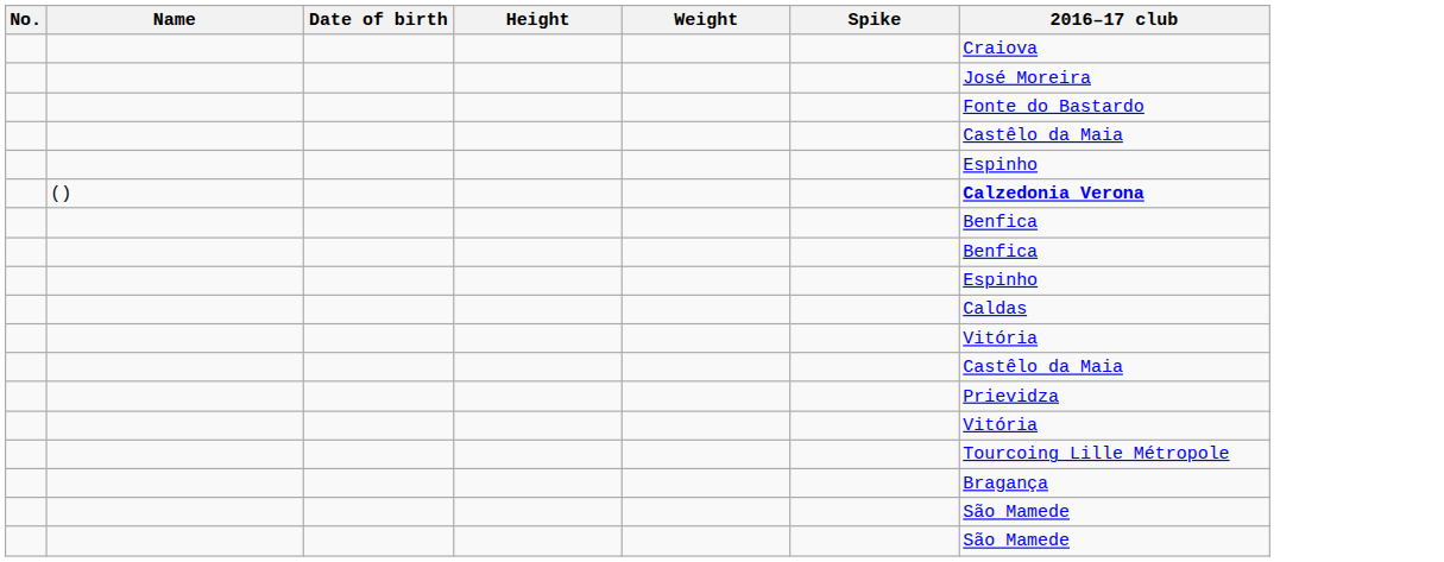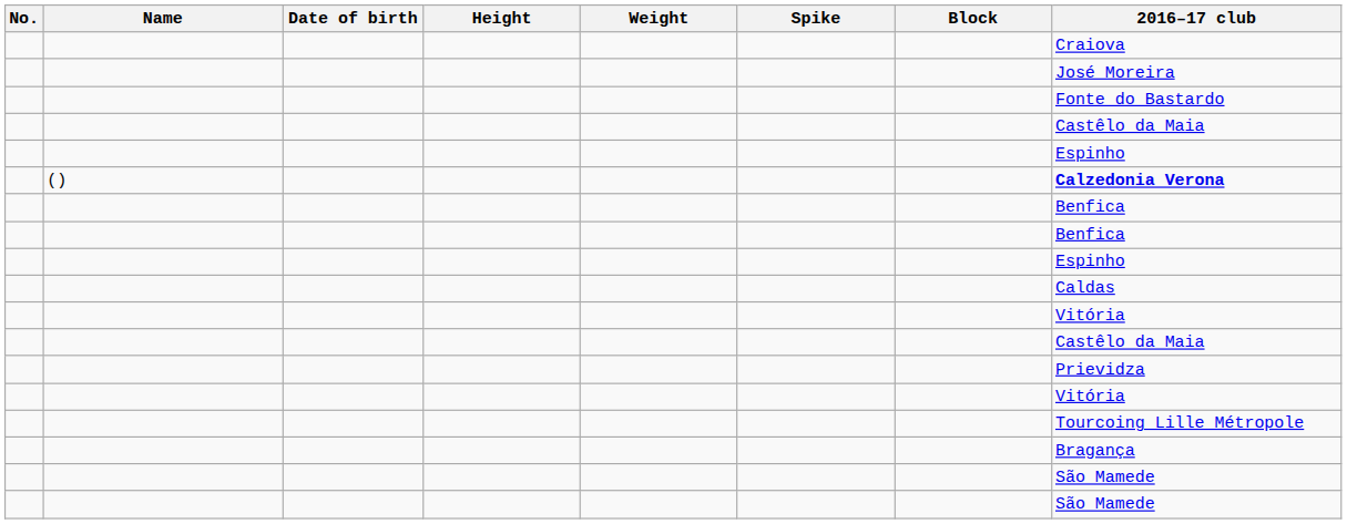 <table class="wikitable sortable" style="font-size:100%; text-align:center;">
 <tr>
 <th>No.</th>
 <th style="width:14em">Name</th>
 <th style="width:8em">Date of birth</th>
 <th style="width:9em">Height</th>
 <th style="width:9em">Weight</th>
 <th style="width:9em">Spike</th>
+<th style="width:9em">Block</th>
 <th style="width:17em">2016–17 club</th>
 </tr>
 <tr>
 <td></td>
 <td style="text-align:left;"></td>
 <td style="text-align:right;"></td>
+<td></td>
 <td></td>
 <td></td>
 <td></td>
 <td style="text-align:left;"> <a href='#'>Craiova</a></td>
 </tr>
 <tr>
 <td></td>
 <td style="text-align:left;"></td>
 <td style="text-align:right;"></td>
 <td></td>
 <td></td>
 <td></td>
+<td></td>
 <td style="text-align:left;"> <a href='#'>José Moreira</a></td>
 </tr>
 <tr>
 <td></td>
 <td style="text-align:left;"></td>
 <td style="text-align:right;"></td>
+<td></td>
 <td></td>
 <td></td>
 <td></td>
 <td style="text-align:left;"> <a href='#'>Fonte do Bastardo</a></td>
 </tr>
 <tr>
 <td></td>
 <td style="text-align:left;"></td>
 <td style="text-align:right;"></td>
 <td></td>
 <td></td>
 <td></td>
+<td></td>
 <td style="text-align:left;"> <a href='#'>Castêlo da Maia</a></td>
 </tr>
 <tr>
 <td></td>
 <td style="text-align:left;"></td>
 <td style="text-align:right;"></td>
+<td></td>
 <td></td>
 <td></td>
 <td></td>
 <td style="text-align:left;"> <a href='#'>Espinho</a></td>
 </tr>
 <tr>
 <td></td>
 <td style="text-align:left;"> ()</td>
 <td style="text-align:right;"></td>
 <td></td>
 <td></td>
 <td></td>
+<td></td>
 <td style="text-align:left;"><strong> <a href='#'>Calzedonia Verona</a></strong></td>
 </tr>
 <tr>
 <td></td>
 <td style="text-align:left;"></td>
 <td style="text-align:right;"></td>
+<td></td>
 <td></td>
 <td></td>
 <td></td>
 <td style="text-align:left;"> <a href='#'>Benfica</a></td>
 </tr>
 <tr>
 <td></td>
 <td style="text-align:left;"></td>
 <td style="text-align:right;"></td>
 <td></td>
 <td></td>
 <td></td>
+<td></td>
 <td style="text-align:left;"> <a href='#'>Benfica</a></td>
 </tr>
 <tr>
 <td></td>
 <td style="text-align:left;"></td>
 <td style="text-align:right;"></td>
+<td></td>
 <td></td>
 <td></td>
 <td></td>
 <td style="text-align:left;"> <a href='#'>Espinho</a></td>
 </tr>
 <tr>
 <td></td>
 <td style="text-align:left;"></td>
 <td style="text-align:right;"></td>
 <td></td>
 <td></td>
 <td></td>
+<td></td>
 <td style="text-align:left;"> <a href='#'>Caldas</a></td>
 </tr>
 <tr>
 <td></td>
 <td style="text-align:left;"></td>
 <td style="text-align:right;"></td>
+<td></td>
 <td></td>
 <td></td>
 <td></td>
 <td style="text-align:left;"> <a href='#'>Vitória</a></td>
 </tr>
 <tr>
 <td></td>
 <td style="text-align:left;"></td>
 <td style="text-align:right;"></td>
 <td></td>
 <td></td>
 <td></td>
+<td></td>
 <td style="text-align:left;"> <a href='#'>Castêlo da Maia</a></td>
 </tr>
 <tr>
 <td></td>
 <td style="text-align:left;"></td>
 <td style="text-align:right;"></td>
+<td></td>
 <td></td>
 <td></td>
 <td></td>
 <td style="text-align:left;"> <a href='#'>Prievidza</a></td>
 </tr>
 <tr>
 <td></td>
 <td style="text-align:left;"></td>
 <td style="text-align:right;"></td>
 <td></td>
 <td></td>
 <td></td>
+<td></td>
 <td style="text-align:left;"> <a href='#'>Vitória</a></td>
 </tr>
 <tr>
 <td></td>
 <td style="text-align:left;"></td>
 <td style="text-align:right;"></td>
+<td></td>
 <td></td>
 <td></td>
 <td></td>
 <td style="text-align:left;"> <a href='#'>Tourcoing Lille Métropole</a></td>
 </tr>
 <tr>
 <td></td>
 <td style="text-align:left;"></td>
 <td style="text-align:right;"></td>
 <td></td>
 <td></td>
 <td></td>
+<td></td>
 <td style="text-align:left;"> <a href='#'>Bragança</a></td>
 </tr>
 <tr>
 <td></td>
 <td style="text-align:left;"></td>
 <td style="text-align:right;"></td>
+<td></td>
 <td></td>
 <td></td>
 <td></td>
 <td style="text-align:left;"> <a href='#'>São Mamede</a></td>
 </tr>
 <tr>
 <td></td>
 <td style="text-align:left;"></td>
 <td style="text-align:right;"></td>
 <td></td>
 <td></td>
 <td></td>
+<td></td>
 <td style="text-align:left;"> <a href='#'>São Mamede</a></td>
 </tr>
 </table>
